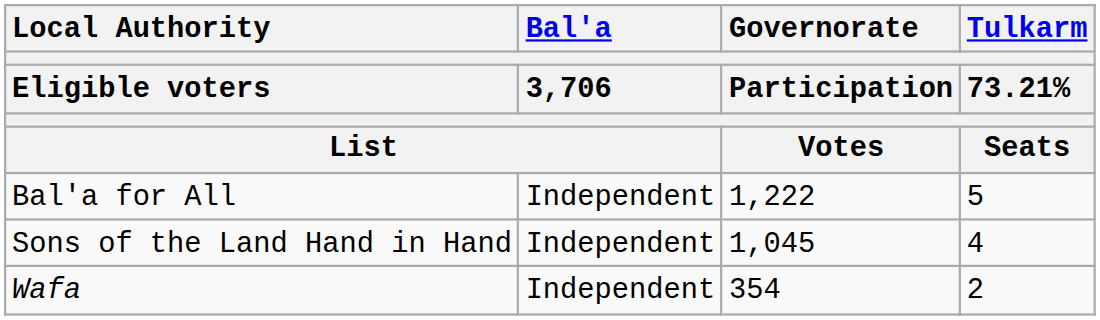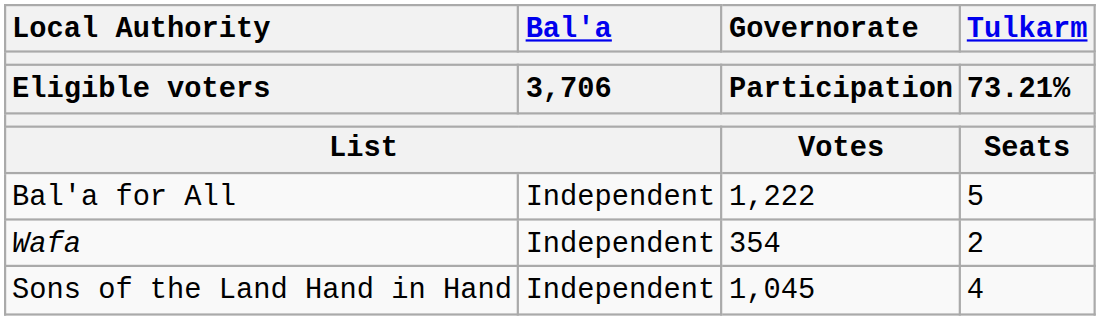 <table class="wikitable">
 <tr>
 <th style="text-align:left;">Local Authority</th>
 <th style="text-align:left;"><a href='#'>Bal'a</a></th>
 <th style="text-align:left;">Governorate</th>
 <th style="text-align:left;"><a href='#'>Tulkarm</a></th>
 </tr>
 <tr>
 <th colspan=4></th>
 </tr>
 <tr>
 <th style="text-align:left;">Eligible voters</th>
 <th style="text-align:left;">3,706</th>
 <th style="text-align:left;">Participation</th>
 <th style="text-align:left;">73.21%</th>
 </tr>
 <tr>
 <th colspan=4></th>
 </tr>
 <tr>
 <th colspan=2>List</th>
 <th>Votes</th>
 <th>Seats</th>
 </tr>
 <tr>
 <td>Bal'a for All</td>
 <td>Independent</td>
 <td>1,222</td>
 <td>5</td>
 </tr>
 <tr>
+<td><em>Wafa</em></td>
+<td>Independent</td>
+<td>354</td>
+<td>2</td>
+</tr>
+<tr>
 <td>Sons of the Land Hand in Hand</td>
 <td>Independent</td>
 <td>1,045</td>
 <td>4</td>
 </tr>
-<tr>
-<td><em>Wafa</em></td>
-<td>Independent</td>
-<td>354</td>
-<td>2</td>
-</tr>
 </table>
